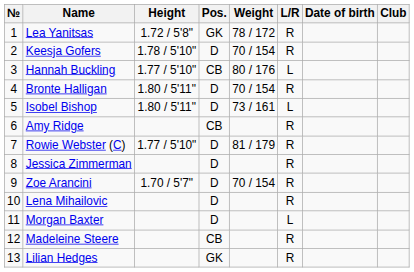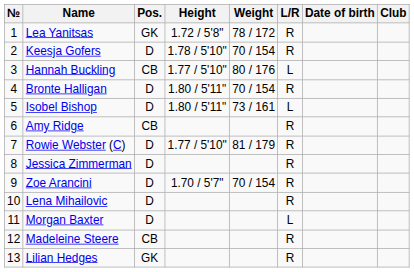 <table class="wikitable sortable" style="text-align:center">
 <tr>
 <th>№</th>
 <th>Name</th>
+<th>Pos.</th>
 <th>Height</th>
-<th>Pos.</th>
 <th>Weight</th>
 <th>L/R</th>
 <th>Date of birth</th>
 <th>Club</th>
 </tr>
 <tr>
 <td style="text-align:center;">1</td>
 <td style="text-align:left;"><a href='#'>Lea Yanitsas</a></td>
+<td style="text-align:center;">GK</td>
 <td>1.72 / 5'8"</td>
-<td style="text-align:center;">GK</td>
 <td>78 / 172</td>
 <td>R</td>
 <td style="text-align:left;"></td>
 <td></td>
 </tr>
 <tr>
 <td style="text-align:center;">2</td>
 <td style="text-align:left;"><a href='#'>Keesja Gofers</a></td>
+<td style="text-align:center;">D</td>
 <td>1.78 / 5'10"</td>
-<td style="text-align:center;">D</td>
 <td>70 / 154</td>
 <td>R</td>
 <td style="text-align:left;"></td>
 <td></td>
 </tr>
 <tr>
 <td style="text-align:center;">3</td>
 <td style="text-align:left;"><a href='#'>Hannah Buckling</a></td>
+<td style="text-align:center;">CB</td>
 <td>1.77 / 5'10"</td>
-<td style="text-align:center;">CB</td>
 <td>80 / 176</td>
 <td>L</td>
 <td style="text-align:left;"></td>
 <td></td>
 </tr>
 <tr>
 <td style="text-align:center;">4</td>
 <td style="text-align:left;"><a href='#'>Bronte Halligan</a></td>
+<td style="text-align:center;">D</td>
 <td>1.80 / 5'11"</td>
-<td style="text-align:center;">D</td>
 <td>70 / 154</td>
 <td>R</td>
 <td style="text-align:left;"></td>
 <td></td>
 </tr>
 <tr>
 <td style="text-align:center;">5</td>
 <td style="text-align:left;"><a href='#'>Isobel Bishop</a></td>
+<td style="text-align:center;">D</td>
 <td>1.80 / 5'11"</td>
-<td style="text-align:center;">D</td>
 <td>73 / 161</td>
 <td>L</td>
 <td style="text-align:left;"></td>
 <td></td>
 </tr>
 <tr>
 <td style="text-align:center;">6</td>
 <td style="text-align:left;"><a href='#'>Amy Ridge</a></td>
+<td style="text-align:center;">CB</td>
 <td></td>
-<td style="text-align:center;">CB</td>
 <td></td>
 <td>R</td>
 <td style="text-align:left;"></td>
 <td></td>
 </tr>
 <tr>
 <td style="text-align:center;">7</td>
 <td style="text-align:left;"><a href='#'>Rowie Webster</a> (<a href='#'>C</a>)</td>
+<td style="text-align:center;">D</td>
 <td>1.77 / 5'10"</td>
-<td style="text-align:center;">D</td>
 <td>81 / 179</td>
 <td>R</td>
 <td style="text-align:left;"></td>
 <td></td>
 </tr>
 <tr>
 <td style="text-align:center;">8</td>
 <td style="text-align:left;"><a href='#'>Jessica Zimmerman</a></td>
+<td style="text-align:center;">D</td>
 <td></td>
-<td style="text-align:center;">D</td>
 <td></td>
 <td>R</td>
 <td style="text-align:left;"></td>
 <td></td>
 </tr>
 <tr>
 <td style="text-align:center;">9</td>
 <td style="text-align:left;"><a href='#'>Zoe Arancini</a></td>
+<td style="text-align:center;">D</td>
 <td>1.70 / 5'7"</td>
-<td style="text-align:center;">D</td>
 <td>70 / 154</td>
 <td>R</td>
 <td style="text-align:left;"></td>
 <td></td>
 </tr>
 <tr>
 <td style="text-align:center;">10</td>
 <td style="text-align:left;"><a href='#'>Lena Mihailovic</a></td>
+<td style="text-align:center;">D</td>
 <td></td>
-<td style="text-align:center;">D</td>
 <td></td>
 <td>R</td>
 <td style="text-align:left;"></td>
 <td></td>
 </tr>
 <tr>
 <td style="text-align:center;">11</td>
 <td style="text-align:left;"><a href='#'>Morgan Baxter</a></td>
+<td style="text-align:center;">D</td>
 <td></td>
-<td style="text-align:center;">D</td>
 <td></td>
 <td>L</td>
 <td style="text-align:left;"></td>
 <td></td>
 </tr>
 <tr>
 <td style="text-align:center;">12</td>
 <td style="text-align:left;"><a href='#'>Madeleine Steere</a></td>
+<td style="text-align:center;">CB</td>
 <td></td>
-<td style="text-align:center;">CB</td>
 <td></td>
 <td>R</td>
 <td style="text-align:left;"></td>
 <td></td>
 </tr>
 <tr>
 <td style="text-align:center;">13</td>
 <td style="text-align:left;"><a href='#'>Lilian Hedges</a></td>
+<td style="text-align:center;">GK</td>
 <td></td>
-<td style="text-align:center;">GK</td>
 <td></td>
 <td>R</td>
 <td style="text-align:left;"></td>
 <td></td>
 </tr>
 </table>
